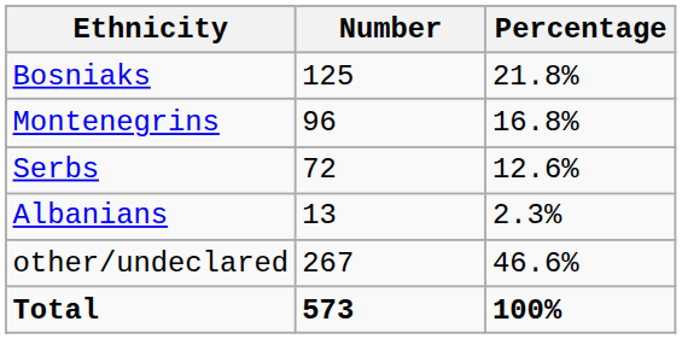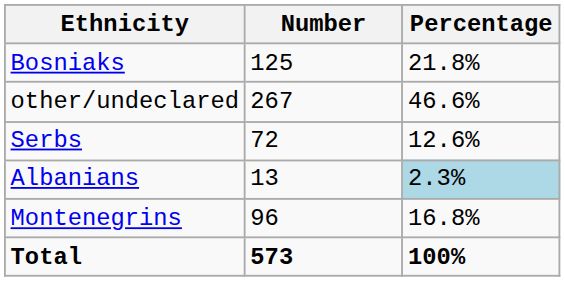 <table class="wikitable">
 <tr>
 <th width="100px">Ethnicity</th>
 <th width="80px">Number</th>
 <th width="80px">Percentage</th>
 </tr>
 <tr>
 <td><a href='#'>Bosniaks</a></td>
 <td>125</td>
 <td>21.8%</td>
 </tr>
 <tr>
-<td><a href='#'>Montenegrins</a></td>
-<td>96</td>
-<td>16.8%</td>
+<td>other/undeclared</td>
+<td>267</td>
+<td>46.6%</td>
 </tr>
 <tr>
 <td><a href='#'>Serbs</a></td>
 <td>72</td>
 <td>12.6%</td>
 </tr>
 <tr>
 <td><a href='#'>Albanians</a></td>
 <td>13</td>
-<td>2.3%</td>
+<td style="background: lightblue;">2.3%</td>
 </tr>
 <tr>
-<td>other/undeclared</td>
-<td>267</td>
-<td>46.6%</td>
+<td><a href='#'>Montenegrins</a></td>
+<td>96</td>
+<td>16.8%</td>
 </tr>
 <tr>
 <td><strong>Total</strong></td>
 <td><strong>573</strong></td>
 <td><strong>100%</strong></td>
 </tr>
 </table>
